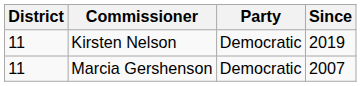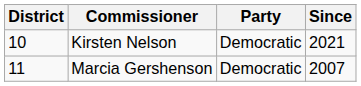 <table class="wikitable">
 <tr>
 <th>District</th>
 <th>Commissioner</th>
 <th>Party</th>
 <th>Since</th>
 </tr>
 <tr>
-<td>11</td>
+<td>10</td>
 <td>Kirsten Nelson</td>
 <td>Democratic</td>
-<td>2019</td>
+<td>2021</td>
 </tr>
 <tr>
 <td>11</td>
 <td>Marcia Gershenson</td>
 <td>Democratic</td>
 <td>2007</td>
 </tr>
 </table>
